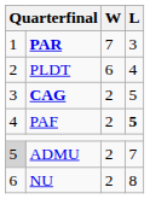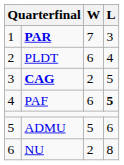 <table class="wikitable">
 <tr>
 <th colspan="2">Quarterfinal</th>
 <th>W</th>
 <th>L</th>
 </tr>
 <tr>
 <td>1</td>
 <td><strong><a href='#'>PAR</a></strong></td>
 <td>7</td>
 <td>3</td>
 </tr>
 <tr>
 <td>2</td>
 <td><a href='#'>PLDT</a></td>
 <td>6</td>
 <td>4</td>
 </tr>
 <tr>
 <td>3</td>
 <td><strong><a href='#'>CAG</a></strong></td>
 <td>2</td>
 <td>5</td>
 </tr>
 <tr>
 <td>4</td>
 <td><a href='#'>PAF</a></td>
-<td>2</td>
+<td>6</td>
 <td><strong>5</strong></td>
 </tr>
 <tr>
 <td colspan="4"></td>
 </tr>
 <tr>
-<td style="background: lightgrey;">5</td>
+<td>5</td>
 <td><a href='#'>ADMU</a></td>
-<td>2</td>
-<td>7</td>
+<td>5</td>
+<td>6</td>
 </tr>
 <tr>
 <td>6</td>
 <td><a href='#'>NU</a></td>
 <td>2</td>
 <td>8</td>
 </tr>
 </table>
